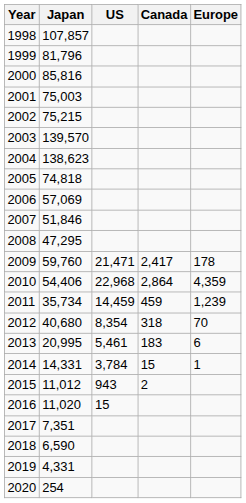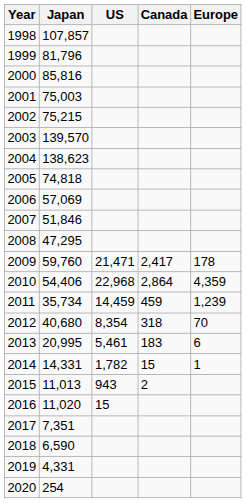 <table class="wikitable">
 <tr>
 <th>Year</th>
 <th>Japan</th>
 <th>US</th>
 <th>Canada</th>
 <th>Europe</th>
 </tr>
 <tr>
 <td>1998</td>
 <td>107,857</td>
 <td></td>
 <td></td>
 <td></td>
 </tr>
 <tr>
 <td>1999</td>
 <td>81,796</td>
 <td></td>
 <td></td>
 <td></td>
 </tr>
 <tr>
 <td>2000</td>
 <td>85,816</td>
 <td></td>
 <td></td>
 <td></td>
 </tr>
 <tr>
 <td>2001</td>
 <td>75,003</td>
 <td></td>
 <td></td>
 <td></td>
 </tr>
 <tr>
 <td>2002</td>
 <td>75,215</td>
 <td></td>
 <td></td>
 <td></td>
 </tr>
 <tr>
 <td>2003</td>
 <td>139,570</td>
 <td></td>
 <td></td>
 <td></td>
 </tr>
 <tr>
 <td>2004</td>
 <td>138,623</td>
 <td></td>
 <td></td>
 <td></td>
 </tr>
 <tr>
 <td>2005</td>
 <td>74,818</td>
 <td></td>
 <td></td>
 <td></td>
 </tr>
 <tr>
 <td>2006</td>
 <td>57,069</td>
 <td></td>
 <td></td>
 <td></td>
 </tr>
 <tr>
 <td>2007</td>
 <td>51,846</td>
 <td></td>
 <td></td>
 <td></td>
 </tr>
 <tr>
 <td>2008</td>
 <td>47,295</td>
 <td></td>
 <td></td>
 <td></td>
 </tr>
 <tr>
 <td>2009</td>
 <td>59,760</td>
 <td>21,471</td>
 <td>2,417</td>
 <td>178</td>
 </tr>
 <tr>
 <td>2010</td>
 <td>54,406</td>
 <td>22,968</td>
 <td>2,864</td>
 <td>4,359</td>
 </tr>
 <tr>
 <td>2011</td>
 <td>35,734</td>
 <td>14,459</td>
 <td>459</td>
 <td>1,239</td>
 </tr>
 <tr>
 <td>2012</td>
 <td>40,680</td>
 <td>8,354</td>
 <td>318</td>
 <td>70</td>
 </tr>
 <tr>
 <td>2013</td>
 <td>20,995</td>
 <td>5,461</td>
 <td>183</td>
 <td>6</td>
 </tr>
 <tr>
 <td>2014</td>
 <td>14,331</td>
-<td>3,784</td>
+<td>1,782</td>
 <td>15</td>
 <td>1</td>
 </tr>
 <tr>
 <td>2015</td>
-<td>11,012</td>
+<td>11,013</td>
 <td>943</td>
 <td>2</td>
 <td></td>
 </tr>
 <tr>
 <td>2016</td>
 <td>11,020</td>
 <td>15</td>
 <td></td>
 <td></td>
 </tr>
 <tr>
 <td>2017</td>
 <td>7,351</td>
 <td></td>
 <td></td>
 <td></td>
 </tr>
 <tr>
 <td>2018</td>
 <td>6,590</td>
 <td></td>
 <td></td>
 <td></td>
 </tr>
 <tr>
 <td>2019</td>
 <td>4,331</td>
 <td></td>
 <td></td>
 <td></td>
 </tr>
 <tr>
 <td>2020</td>
 <td>254</td>
 <td></td>
 <td></td>
 <td></td>
 </tr>
 </table>
